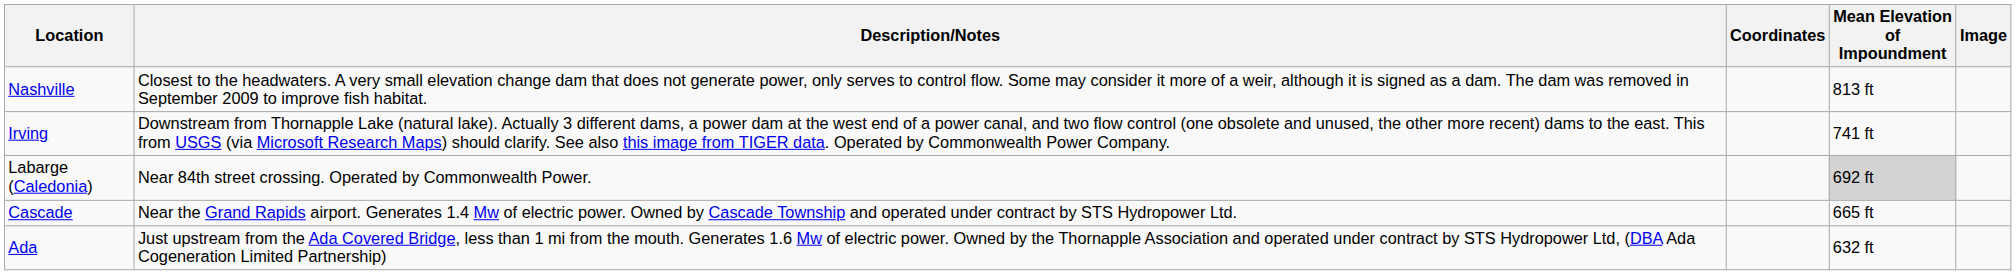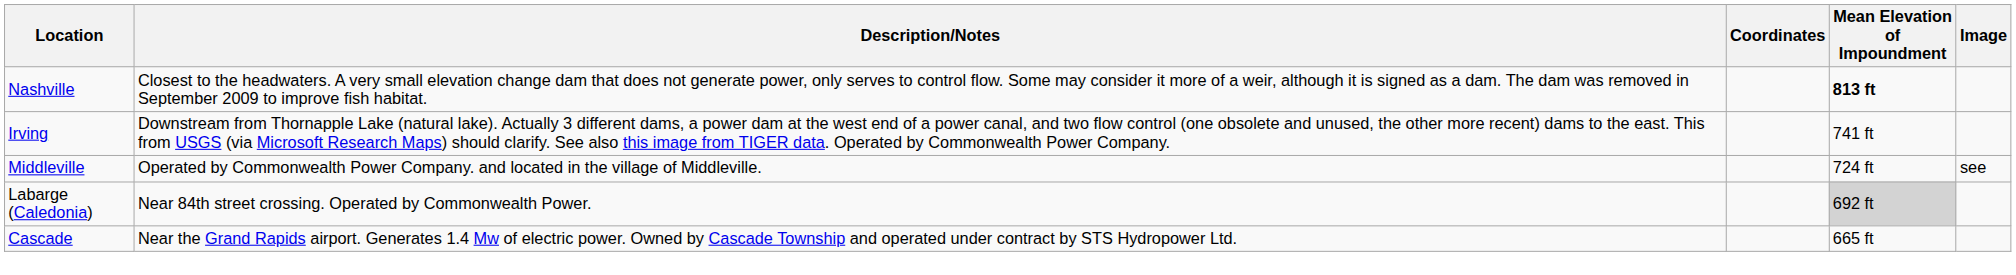 <table Class="wikitable">
 <tr>
 <th>Location</th>
 <th>Description/Notes</th>
 <th>Coordinates</th>
 <th>Mean Elevation<br>of Impoundment</th>
 <th>Image</th>
 </tr>
 <tr>
 <td><a href='#'>Nashville</a></td>
 <td>Closest to the headwaters. A very small elevation change dam that does not generate power, only serves to control flow. Some may consider it more of a weir, although it is signed as a dam. The dam was removed in September 2009 to improve fish habitat.</td>
 <td></td>
-<td>813 ft</td>
+<td><strong>813 ft</strong></td>
 <td></td>
 </tr>
 <tr>
 <td><a href='#'>Irving</a></td>
 <td>Downstream from Thornapple Lake (natural lake). Actually 3 different dams, a power dam at the west end of a power canal, and two flow control (one obsolete and unused, the other more recent) dams to the east. This  from <a href='#'>USGS</a> (via <a href='#'>Microsoft Research Maps</a>) should clarify. See also <a href='#'>this image from TIGER data</a>. Operated by Commonwealth Power Company.</td>
 <td></td>
 <td>741 ft</td>
 <td></td>
+</tr>
+<tr>
+<td><a href='#'>Middleville</a></td>
+<td>Operated by Commonwealth Power Company. and located in the village of Middleville.</td>
+<td></td>
+<td>724 ft</td>
+<td>see </td>
 </tr>
 <tr>
 <td>Labarge (<a href='#'>Caledonia</a>)</td>
 <td>Near 84th street crossing. Operated by Commonwealth Power.</td>
 <td></td>
 <td style="background: lightgrey;">692 ft</td>
 <td></td>
 </tr>
 <tr>
 <td><a href='#'>Cascade</a></td>
 <td>Near the <a href='#'>Grand Rapids</a> airport. Generates 1.4 <a href='#'>Mw</a> of electric power. Owned by <a href='#'>Cascade Township</a> and operated under contract by STS Hydropower Ltd.</td>
 <td></td>
 <td>665 ft</td>
 <td></td>
 </tr>
-<tr>
-<td><a href='#'>Ada</a></td>
-<td>Just upstream from the <a href='#'>Ada Covered Bridge</a>, less than 1 mi from the mouth. Generates 1.6 <a href='#'>Mw</a> of electric power. Owned by the Thornapple Association and operated under contract by STS Hydropower Ltd, (<a href='#'>DBA</a> Ada Cogeneration Limited Partnership)</td>
-<td></td>
-<td>632 ft</td>
-<td></td>
-</tr>
 </table>
